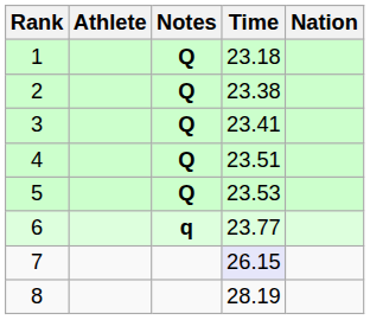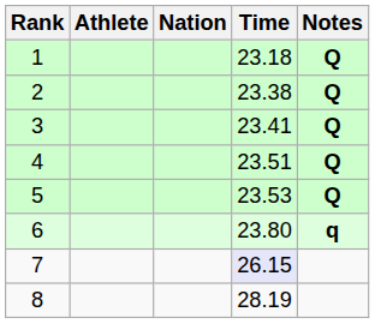 <table class="wikitable sortable" style="text-align:center">
 <tr>
 <th>Rank</th>
 <th>Athlete</th>
+<th>Nation</th>
+<th>Time</th>
 <th>Notes</th>
-<th>Time</th>
-<th>Nation</th>
 </tr>
 <tr bgcolor=#ccffcc>
 <td>1</td>
 <td align=left></td>
+<td align=left></td>
+<td>23.18</td>
 <td><strong>Q</strong></td>
-<td>23.18</td>
-<td align=left></td>
 </tr>
 <tr bgcolor=#ccffcc>
 <td>2</td>
 <td align=left></td>
+<td align=left></td>
+<td>23.38</td>
 <td><strong>Q</strong></td>
-<td>23.38</td>
-<td align=left></td>
 </tr>
 <tr bgcolor=#ccffcc>
 <td>3</td>
 <td align=left></td>
+<td align=left></td>
+<td>23.41</td>
 <td><strong>Q</strong></td>
-<td>23.41</td>
-<td align=left></td>
 </tr>
 <tr bgcolor=#ccffcc>
 <td>4</td>
 <td align=left></td>
+<td align=left></td>
+<td>23.51</td>
 <td><strong>Q</strong></td>
-<td>23.51</td>
-<td align=left></td>
 </tr>
 <tr bgcolor=#ccffcc>
 <td>5</td>
 <td align=left></td>
+<td align=left></td>
+<td>23.53</td>
 <td><strong>Q</strong></td>
-<td>23.53</td>
-<td align=left></td>
 </tr>
 <tr bgcolor=#ddffdd>
 <td>6</td>
 <td align=left></td>
+<td align=left></td>
+<td>23.80</td>
 <td><strong>q</strong></td>
-<td>23.77</td>
-<td align=left></td>
 </tr>
 <tr>
 <td>7</td>
 <td align=left></td>
+<td align=left></td>
+<td style="background: lavender;">26.15</td>
 <td></td>
-<td style="background: lavender;">26.15</td>
-<td align=left></td>
 </tr>
 <tr>
 <td>8</td>
 <td align=left></td>
+<td align=left></td>
+<td>28.19</td>
 <td></td>
-<td>28.19</td>
-<td align=left></td>
 </tr>
 </table>
